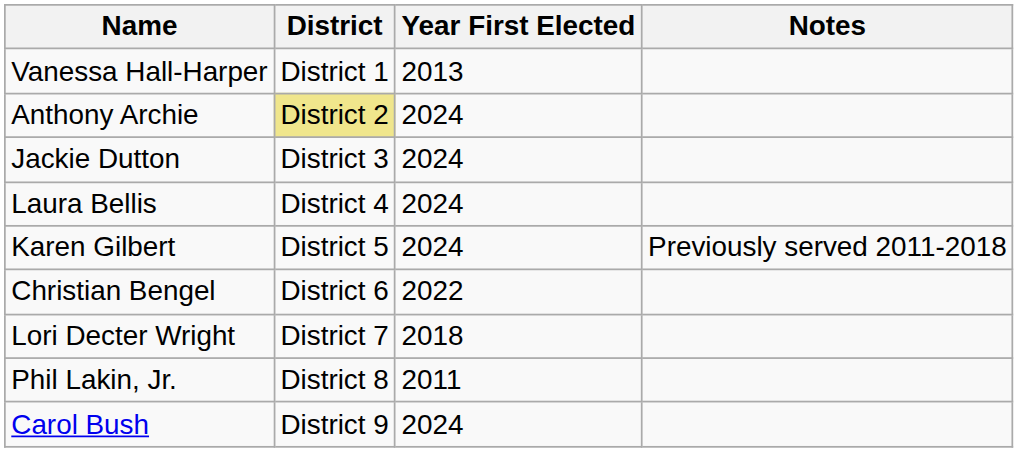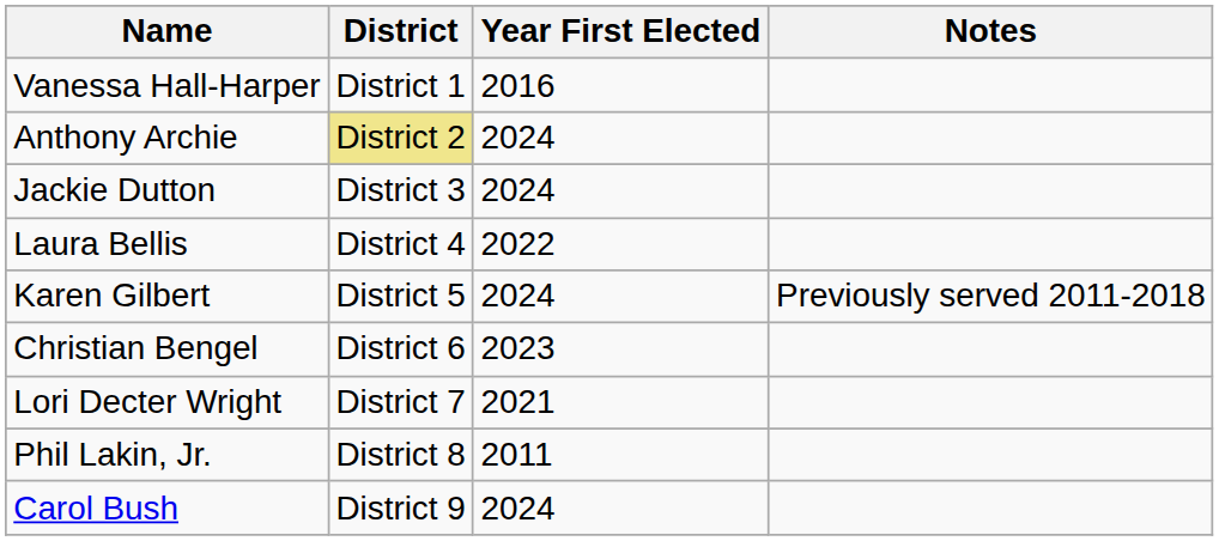 <table class="wikitable">
 <tr>
 <th>Name</th>
 <th>District</th>
 <th>Year First Elected</th>
 <th>Notes</th>
 </tr>
 <tr>
 <td>Vanessa Hall-Harper</td>
 <td>District 1</td>
-<td>2013</td>
+<td>2016</td>
 <td></td>
 </tr>
 <tr>
 <td>Anthony Archie</td>
 <td style="background: khaki;">District 2</td>
 <td>2024</td>
 <td></td>
 </tr>
 <tr>
 <td>Jackie Dutton</td>
 <td>District 3</td>
 <td>2024</td>
 <td></td>
 </tr>
 <tr>
 <td>Laura Bellis</td>
 <td>District 4</td>
-<td>2024</td>
+<td>2022</td>
 </tr>
 <tr>
 <td>Karen Gilbert</td>
 <td>District 5</td>
 <td>2024</td>
 <td>Previously served 2011-2018</td>
 </tr>
 <tr>
 <td>Christian Bengel</td>
 <td>District 6</td>
-<td>2022</td>
+<td>2023</td>
 <td></td>
 </tr>
 <tr>
 <td>Lori Decter Wright</td>
 <td>District 7</td>
-<td>2018</td>
+<td>2021</td>
 <td></td>
 </tr>
 <tr>
 <td>Phil Lakin, Jr.</td>
 <td>District 8</td>
 <td>2011</td>
 <td></td>
 </tr>
 <tr>
 <td><a href='#'>Carol Bush</a></td>
 <td>District 9</td>
 <td>2024</td>
 <td></td>
 </tr>
 </table>
